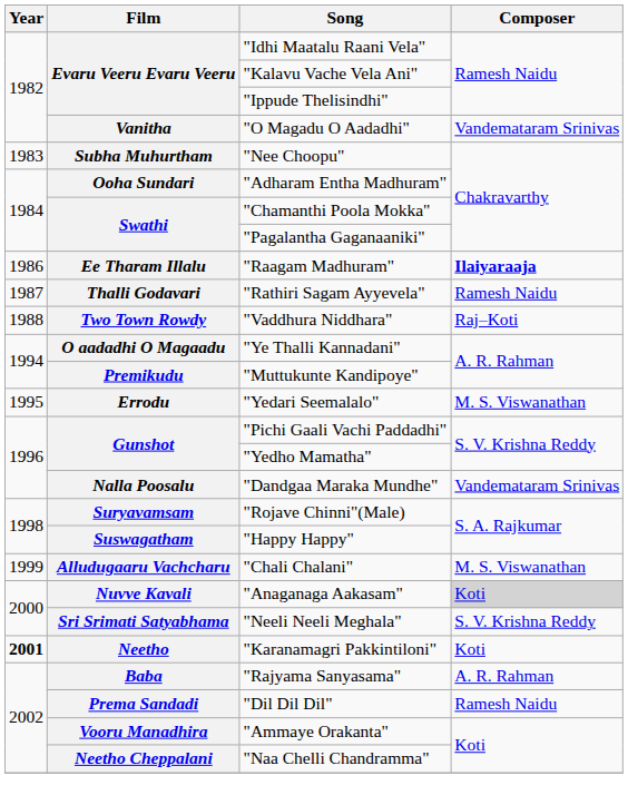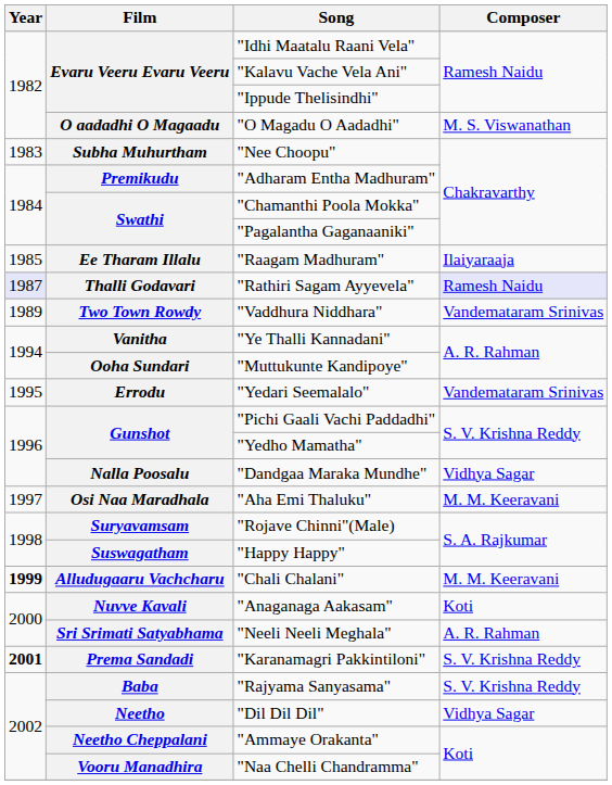 <table class="wikitable">
 <tr style="background:#ccc; text-align:center;">
 <th>Year</th>
 <th>Film</th>
 <th>Song</th>
 <th>Composer</th>
 </tr>
 <tr>
 <td rowspan="4">1982</td>
 <th rowspan="3"><em>Evaru Veeru Evaru Veeru</em></th>
 <td>"Idhi Maatalu Raani Vela"</td>
 <td rowspan="3"><a href='#'>Ramesh Naidu</a></td>
 </tr>
 <tr>
 <td>"Kalavu Vache Vela Ani"</td>
 </tr>
 <tr>
 <td>"Ippude Thelisindhi"</td>
 </tr>
 <tr>
-<th><em>Vanitha</em></th>
+<th><em>O aadadhi O Magaadu</em></th>
 <td>"O Magadu O Aadadhi"</td>
-<td><a href='#'>Vandemataram Srinivas</a></td>
+<td><a href='#'>M. S. Viswanathan</a></td>
 </tr>
 <tr>
 <td>1983</td>
 <th><em>Subha Muhurtham</em></th>
 <td>"Nee Choopu"</td>
 <td rowspan="4"><a href='#'>Chakravarthy</a></td>
 </tr>
 <tr>
 <td rowspan="3">1984</td>
-<th><em>Ooha Sundari</em></th>
+<th><em><a href='#'>Premikudu</a></em></th>
 <td>"Adharam Entha Madhuram"</td>
 </tr>
 <tr>
 <th rowspan="2"><a href='#'><em>Swathi</em></a></th>
 <td>"Chamanthi Poola Mokka"</td>
 </tr>
 <tr>
 <td>"Pagalantha Gaganaaniki"</td>
 </tr>
 <tr>
-<td>1986</td>
+<td>1985</td>
 <th><em>Ee Tharam Illalu</em></th>
 <td>"Raagam Madhuram"</td>
-<td><strong><a href='#'>Ilaiyaraaja</a></strong></td>
+<td><a href='#'>Ilaiyaraaja</a></td>
 </tr>
 <tr>
-<td>1987</td>
+<td style="background: lavender;">1987</td>
 <th><em>Thalli Godavari</em></th>
 <td>"Rathiri Sagam Ayyevela"</td>
-<td><a href='#'>Ramesh Naidu</a></td>
+<td style="background: lavender;"><a href='#'>Ramesh Naidu</a></td>
 </tr>
 <tr>
-<td>1988</td>
+<td>1989</td>
 <th><em><a href='#'>Two Town Rowdy</a></em></th>
 <td>"Vaddhura Niddhara"</td>
-<td><a href='#'>Raj–Koti</a></td>
+<td><a href='#'>Vandemataram Srinivas</a></td>
 </tr>
 <tr>
 <td rowspan="2">1994</td>
-<th><em>O aadadhi O Magaadu</em></th>
+<th><em>Vanitha</em></th>
 <td>"Ye Thalli Kannadani"</td>
 <td rowspan="2"><a href='#'>A. R. Rahman</a></td>
 </tr>
 <tr>
-<th><em><a href='#'>Premikudu</a></em></th>
+<th><em>Ooha Sundari</em></th>
 <td>"Muttukunte Kandipoye"</td>
 </tr>
 <tr>
 <td>1995</td>
 <th><em>Errodu</em></th>
 <td>"Yedari Seemalalo"</td>
-<td><a href='#'>M. S. Viswanathan</a></td>
+<td><a href='#'>Vandemataram Srinivas</a></td>
 </tr>
 <tr>
 <td rowspan="3">1996</td>
 <th rowspan="2"><a href='#'><em>Gunshot</em></a></th>
 <td>"Pichi Gaali Vachi Paddadhi"</td>
 <td rowspan="2"><a href='#'>S. V. Krishna Reddy</a></td>
 </tr>
 <tr>
 <td>"Yedho Mamatha"</td>
 </tr>
 <tr>
 <th><em>Nalla Poosalu</em></th>
 <td>"Dandgaa Maraka Mundhe"</td>
-<td><a href='#'>Vandemataram Srinivas</a></td>
+<td><a href='#'>Vidhya Sagar</a></td>
+</tr>
+<tr>
+<td>1997</td>
+<th><em>Osi Naa Maradhala</em></th>
+<td>"Aha Emi Thaluku"</td>
+<td><a href='#'>M. M. Keeravani</a></td>
 </tr>
 <tr>
 <td rowspan="2">1998</td>
 <th><a href='#'><em>Suryavamsam</em></a></th>
 <td>"Rojave Chinni"(Male)</td>
 <td rowspan="2"><a href='#'>S. A. Rajkumar</a></td>
 </tr>
 <tr>
 <th><em><a href='#'>Suswagatham</a></em></th>
 <td>"Happy Happy"</td>
 </tr>
 <tr>
-<td>1999</td>
+<td><strong>1999</strong></td>
 <th><em><a href='#'>Alludugaaru Vachcharu</a></em></th>
 <td>"Chali Chalani"</td>
-<td><a href='#'>M. S. Viswanathan</a></td>
+<td><a href='#'>M. M. Keeravani</a></td>
 </tr>
 <tr>
 <td rowspan="2">2000</td>
 <th><em><a href='#'>Nuvve Kavali</a></em></th>
 <td>"Anaganaga Aakasam"</td>
-<td style="background: lightgrey;"><a href='#'>Koti</a></td>
+<td><a href='#'>Koti</a></td>
 </tr>
 <tr>
 <th><em><a href='#'>Sri Srimati Satyabhama</a></em></th>
 <td>"Neeli Neeli Meghala"</td>
-<td><a href='#'>S. V. Krishna Reddy</a></td>
+<td><a href='#'>A. R. Rahman</a></td>
 </tr>
 <tr>
 <td><strong>2001</strong></td>
-<th><em><a href='#'>Neetho</a></em></th>
+<th><em><a href='#'>Prema Sandadi</a></em></th>
 <td>"Karanamagri Pakkintiloni"</td>
-<td><a href='#'>Koti</a></td>
+<td><a href='#'>S. V. Krishna Reddy</a></td>
 </tr>
 <tr>
 <td rowspan="4">2002</td>
 <th><a href='#'><em>Baba</em></a></th>
 <td>"Rajyama Sanyasama"</td>
-<td><a href='#'>A. R. Rahman</a></td>
+<td><a href='#'>S. V. Krishna Reddy</a></td>
 </tr>
 <tr>
-<th><em><a href='#'>Prema Sandadi</a></em></th>
+<th><em><a href='#'>Neetho</a></em></th>
 <td>"Dil Dil Dil"</td>
-<td><a href='#'>Ramesh Naidu</a></td>
+<td><a href='#'>Vidhya Sagar</a></td>
 </tr>
 <tr>
-<th><a href='#'><em>Vooru Manadhira</em></a></th>
+<th><em><a href='#'>Neetho Cheppalani</a></em></th>
 <td>"Ammaye Orakanta"</td>
 <td rowspan="2"><a href='#'>Koti</a></td>
 </tr>
 <tr>
-<th><em><a href='#'>Neetho Cheppalani</a></em></th>
+<th><a href='#'><em>Vooru Manadhira</em></a></th>
 <td>"Naa Chelli Chandramma"</td>
 </tr>
 <tr>
 </tr>
 </table>
